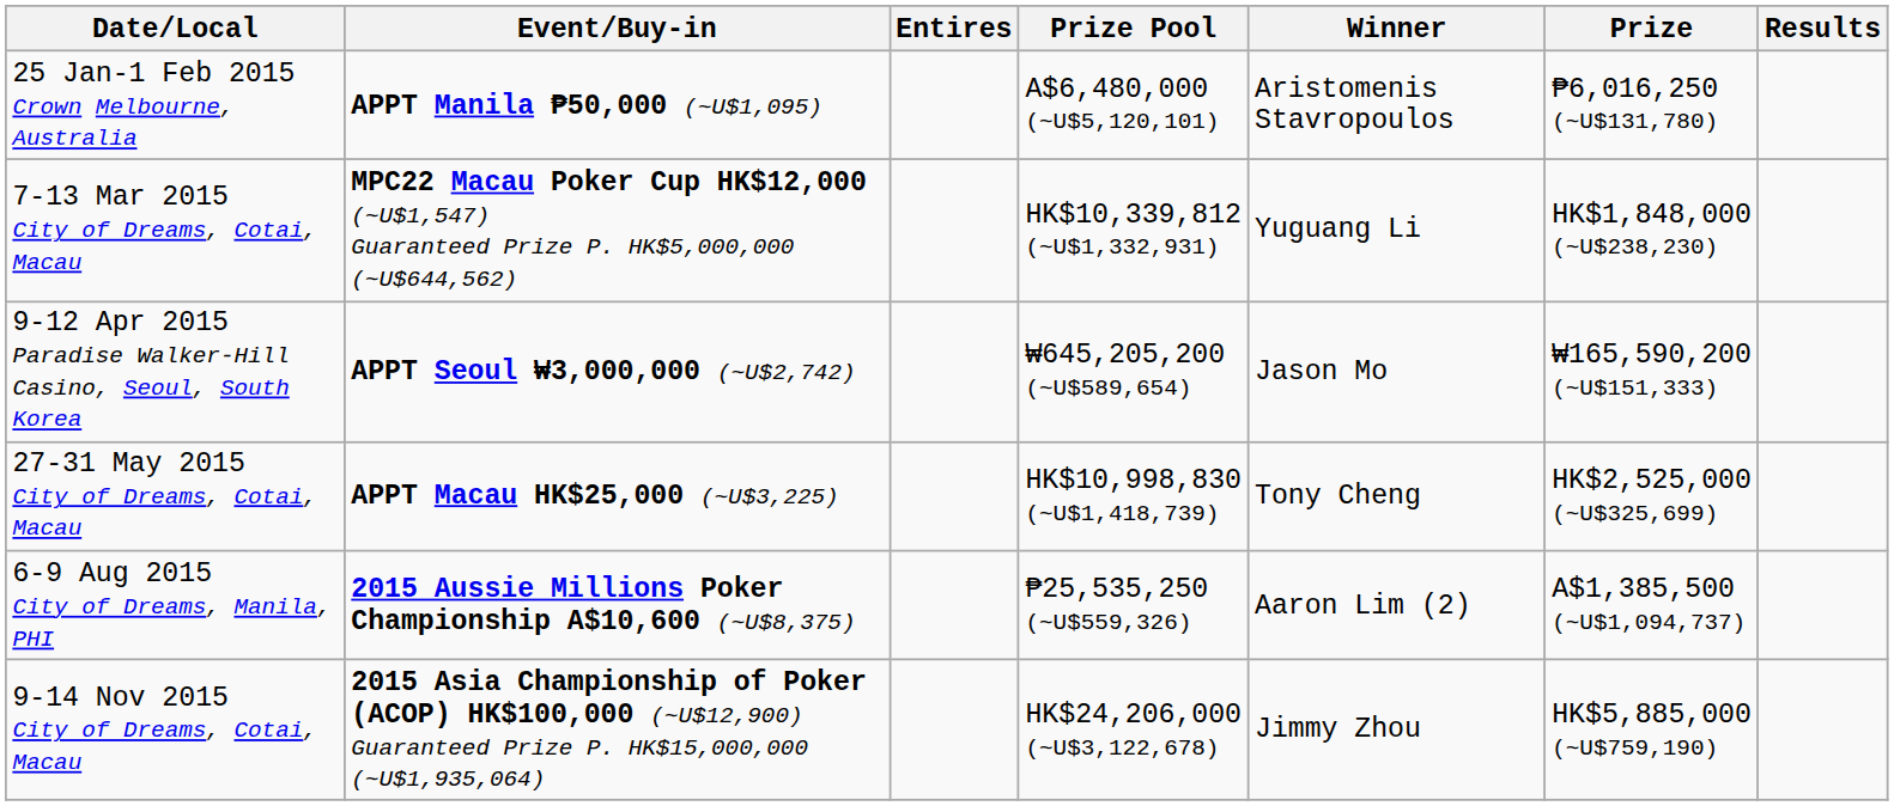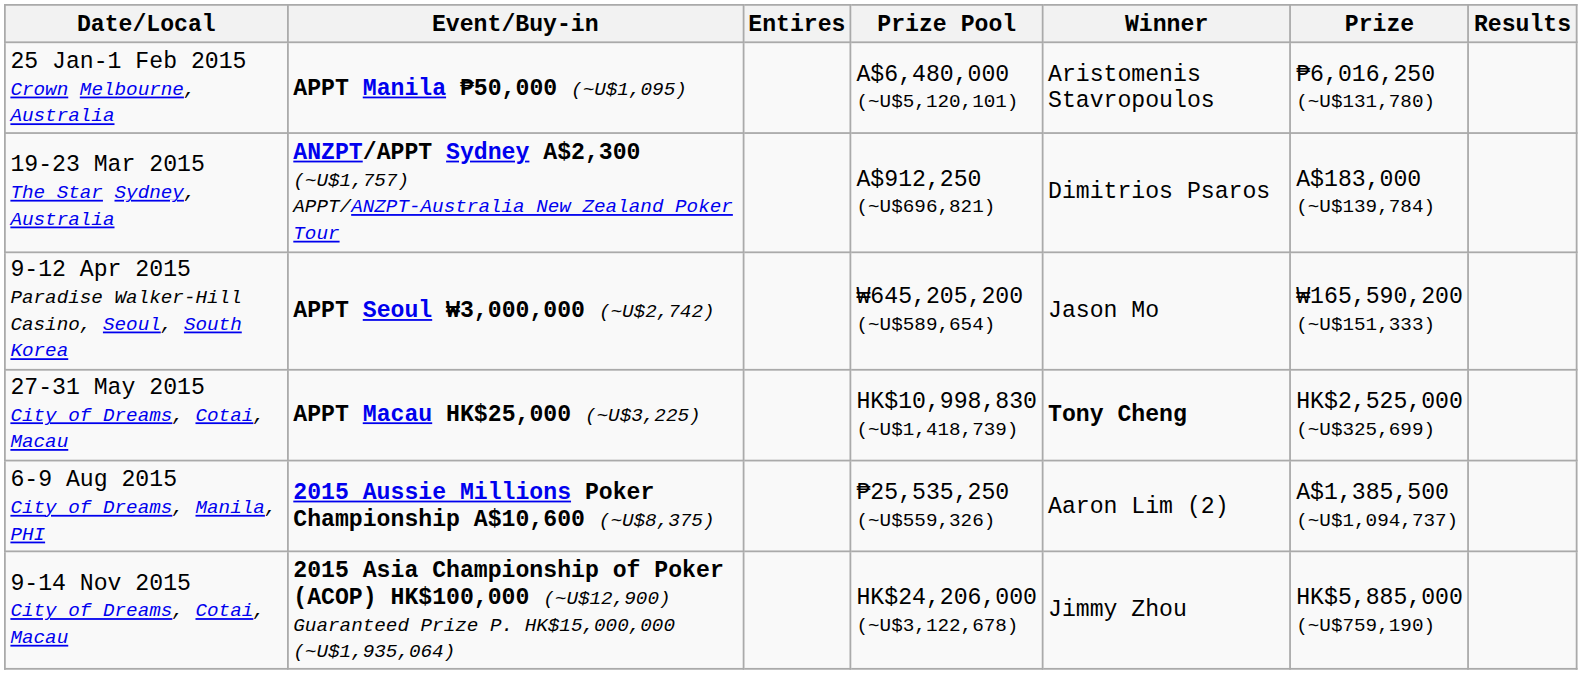 <table class="wikitable" width="100%">
 <tr>
 <th width="18%">Date/Local</th>
 <th !width="15%">Event/Buy-in</th>
 <th !width="10%">Entires</th>
 <th !width="10%">Prize Pool</th>
 <th !width="27%">Winner</th>
 <th !width="10%">Prize</th>
 <th !width="10%">Results</th>
 </tr>
 <tr>
 <td>25 Jan-1 Feb 2015<br><small><em><a href='#'>Crown</a> <a href='#'>Melbourne</a>, <a href='#'>Australia</a></em></small></td>
 <td> <strong>APPT <a href='#'>Manila</a> ₱50,000</strong> <em><small>(~U$1,095)</small></em></td>
 <td></td>
 <td>A$6,480,000<br><small>(~U$5,120,101)</small></td>
 <td> Aristomenis Stavropoulos</td>
 <td>₱6,016,250<br><small>(~U$131,780)</small></td>
 <td></td>
 </tr>
 <tr>
-<td>7-13 Mar 2015<br><small><em><a href='#'>City of Dreams</a>, <a href='#'>Cotai</a>, <a href='#'>Macau</a></em></small></td>
-<td> <strong>MPC22 <a href='#'>Macau</a> Poker Cup HK$12,000</strong> <em><small>(~U$1,547)</small></em><br><small><em>Guaranteed Prize P. HK$5,000,000 (~U$644,562)</em></small></td>
+<td>19-23 Mar 2015<br><small><em><a href='#'>The Star</a> <a href='#'>Sydney</a>, <a href='#'>Australia</a></em></small></td>
+<td> <strong><a href='#'>ANZPT</a>/APPT <a href='#'>Sydney</a> A$2,300</strong> <em><small>(~U$1,757)</small></em><br><small><em>APPT/<a href='#'>ANZPT-Australia New Zealand Poker Tour</a></em></small></td>
 <td></td>
-<td>HK$10,339,812<br><small>(~U$1,332,931)</small></td>
-<td> Yuguang Li</td>
-<td>HK$1,848,000<br><small>(~U$238,230)</small></td>
+<td>A$912,250<br><small>(~U$696,821)</small></td>
+<td> Dimitrios Psaros</td>
+<td>A$183,000<br><small>(~U$139,784)</small></td>
 <td></td>
 </tr>
 <tr>
 <td>9-12 Apr 2015<br><small><em>Paradise Walker-Hill Casino, <a href='#'>Seoul</a>, <a href='#'>South Korea</a></em></small></td>
 <td> <strong>APPT <a href='#'>Seoul</a> ₩3,000,000</strong> <em><small>(~U$2,742)</small></em></td>
 <td></td>
 <td>₩645,205,200<br><small>(~U$589,654)</small></td>
 <td> Jason Mo</td>
 <td>₩165,590,200<br><small>(~U$151,333)</small></td>
 <td></td>
 </tr>
 <tr>
 <td>27-31 May 2015<br><small><em><a href='#'>City of Dreams</a>, <a href='#'>Cotai</a>, <a href='#'>Macau</a></em></small></td>
 <td> <strong>APPT <a href='#'>Macau</a> HK$25,000</strong> <em><small>(~U$3,225)</small></em></td>
 <td></td>
 <td>HK$10,998,830<br><small>(~U$1,418,739)</small></td>
-<td> Tony Cheng</td>
+<td><strong> Tony Cheng</strong></td>
 <td>HK$2,525,000<br><small>(~U$325,699)</small></td>
 <td></td>
 </tr>
 <tr>
 <td>6-9 Aug 2015<br><small><em><a href='#'>City of Dreams</a>, <a href='#'>Manila</a>, <a href='#'>PHI</a></em></small></td>
 <td> <strong><a href='#'>2015 Aussie Millions</a> Poker<br>Championship A$10,600</strong> <em><small>(~U$8,375)</small></em></td>
 <td></td>
 <td>₱25,535,250<br><small>(~U$559,326)</small></td>
 <td> Aaron Lim (2)</td>
 <td>A$1,385,500<br><small>(~U$1,094,737)</small></td>
 <td></td>
 </tr>
 <tr>
 <td>9-14 Nov 2015<br><small><em><a href='#'>City of Dreams</a>, <a href='#'>Cotai</a>, <a href='#'>Macau</a></em></small></td>
 <td> <strong>2015 Asia Championship of Poker (ACOP) HK$100,000</strong> <em><small>(~U$12,900)</small></em><br><small><em>Guaranteed Prize P. HK$15,000,000 (~U$1,935,064)</em></small></td>
 <td></td>
 <td>HK$24,206,000<br><small>(~U$3,122,678)</small></td>
 <td> Jimmy Zhou</td>
 <td>HK$5,885,000<br><small>(~U$759,190)</small></td>
 <td></td>
 </tr>
 </table>
